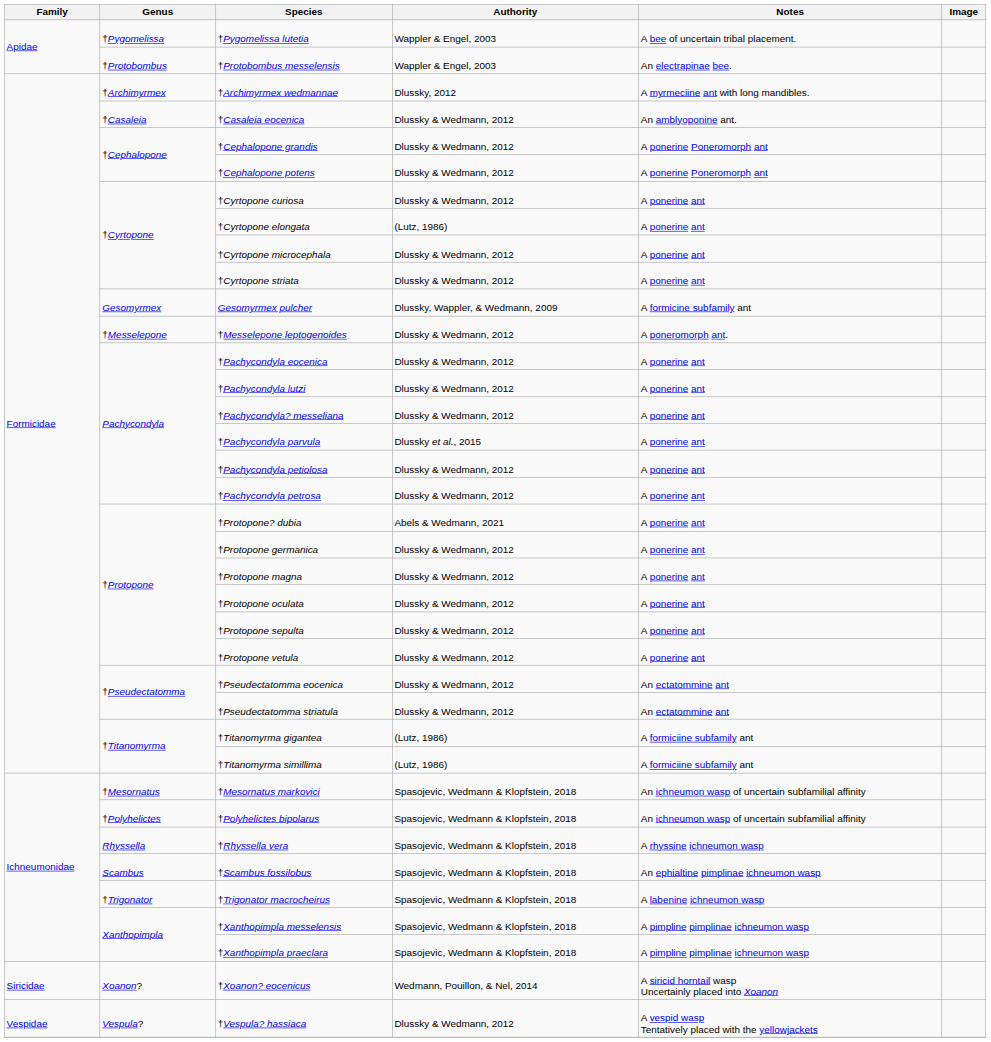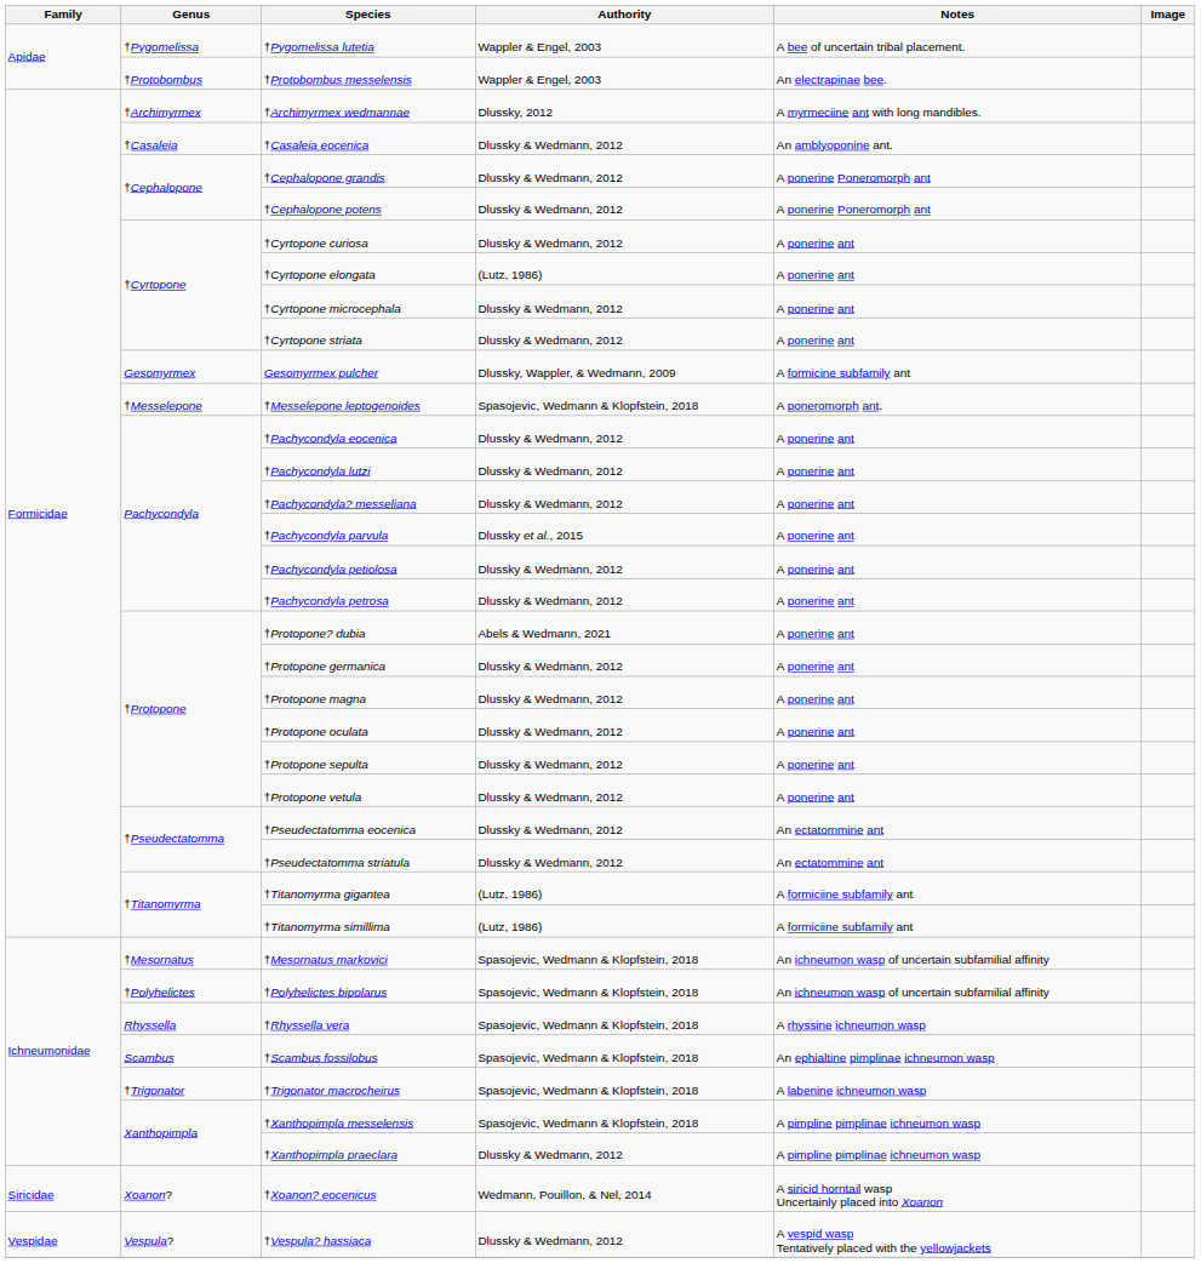 <table class="wikitable" align="center" width="100%">
 <tr>
 <th>Family</th>
 <th>Genus</th>
 <th>Species</th>
 <th>Authority</th>
 <th>Notes</th>
 <th>Image</th>
 </tr>
 <tr>
 <td rowspan=2><a href='#'>Apidae</a></td>
 <td><br>†<em><a href='#'>Pygomelissa</a></em></td>
 <td><br>†<em><a href='#'>Pygomelissa lutetia</a></em></td>
 <td><br>Wappler & Engel, 2003</td>
 <td><br>A <a href='#'>bee</a> of uncertain tribal placement.</td>
 <td></td>
 </tr>
 <tr>
 <td><br>†<em><a href='#'>Protobombus</a></em></td>
 <td><br>†<em><a href='#'>Protobombus messelensis</a></em></td>
 <td><br>Wappler & Engel, 2003</td>
 <td><br>An <a href='#'>electrapinae</a> <a href='#'>bee</a>.</td>
 <td></td>
 </tr>
 <tr>
 <td rowspan=26><a href='#'>Formicidae</a></td>
 <td><br>†<em><a href='#'>Archimyrmex</a></em></td>
 <td><br>†<em><a href='#'>Archimyrmex wedmannae</a></em></td>
 <td><br>Dlussky, 2012</td>
 <td><br>A <a href='#'>myrmeciine</a> <a href='#'>ant</a> with long mandibles.</td>
 <td><br></td>
 </tr>
 <tr>
 <td><br>†<em><a href='#'>Casaleia</a></em></td>
 <td><br>†<em><a href='#'>Casaleia eocenica</a></em></td>
 <td><br>Dlussky & Wedmann, 2012</td>
 <td><br>An <a href='#'>amblyoponine</a> ant.</td>
 <td><br></td>
 </tr>
 <tr>
 <td rowspan=2>†<em><a href='#'>Cephalopone</a></em></td>
 <td><br>†<em><a href='#'>Cephalopone grandis</a></em></td>
 <td><br>Dlussky & Wedmann, 2012</td>
 <td><br>A <a href='#'>ponerine</a> <a href='#'>Poneromorph</a> <a href='#'>ant</a></td>
 <td><br></td>
 </tr>
 <tr>
 <td><br>†<em><a href='#'>Cephalopone potens</a></em></td>
 <td><br>Dlussky & Wedmann, 2012</td>
 <td><br>A <a href='#'>ponerine</a> <a href='#'>Poneromorph</a> <a href='#'>ant</a></td>
 <td><br></td>
 </tr>
 <tr>
 <td rowspan=4>†<em><a href='#'>Cyrtopone</a></em></td>
 <td><br>†<em>Cyrtopone curiosa</em></td>
 <td><br>Dlussky & Wedmann, 2012</td>
 <td><br>A <a href='#'>ponerine</a> <a href='#'>ant</a></td>
 <td></td>
 </tr>
 <tr>
 <td><br>†<em>Cyrtopone elongata</em></td>
 <td><br>(Lutz, 1986)</td>
 <td><br>A <a href='#'>ponerine</a> <a href='#'>ant</a></td>
 <td></td>
 </tr>
 <tr>
 <td><br>†<em>Cyrtopone microcephala</em></td>
 <td><br>Dlussky & Wedmann, 2012</td>
 <td><br>A <a href='#'>ponerine</a> <a href='#'>ant</a></td>
 <td></td>
 </tr>
 <tr>
 <td><br>†<em>Cyrtopone striata</em></td>
 <td><br>Dlussky & Wedmann, 2012</td>
 <td><br>A <a href='#'>ponerine</a> <a href='#'>ant</a></td>
 <td><br></td>
 </tr>
 <tr>
 <td><br><em><a href='#'>Gesomyrmex</a></em></td>
 <td><br><em><a href='#'>Gesomyrmex pulcher</a></em></td>
 <td><br>Dlussky, Wappler, & Wedmann, 2009</td>
 <td><br>A <a href='#'>formicine subfamily</a> ant</td>
 <td><br></td>
 </tr>
 <tr>
 <td><br>†<em><a href='#'>Messelepone</a></em></td>
 <td><br>†<em><a href='#'>Messelepone leptogenoides</a></em></td>
-<td><br>Dlussky & Wedmann, 2012</td>
+<td><br>Spasojevic, Wedmann & Klopfstein, 2018</td>
 <td><br>A <a href='#'>poneromorph</a> <a href='#'>ant</a>.</td>
 <td><br></td>
 </tr>
 <tr>
 <td rowspan=6><em><a href='#'>Pachycondyla</a></em></td>
 <td><br>†<em><a href='#'>Pachycondyla eocenica</a></em></td>
 <td><br>Dlussky & Wedmann, 2012</td>
 <td><br>A <a href='#'>ponerine</a> <a href='#'>ant</a></td>
 <td></td>
 </tr>
 <tr>
 <td><br>†<em><a href='#'>Pachycondyla lutzi</a></em></td>
 <td><br>Dlussky & Wedmann, 2012</td>
 <td><br>A <a href='#'>ponerine</a> <a href='#'>ant</a></td>
 <td><br></td>
 </tr>
 <tr>
 <td><br>†<em><a href='#'>Pachycondyla? messeliana</a></em></td>
 <td><br>Dlussky & Wedmann, 2012</td>
 <td><br>A <a href='#'>ponerine</a> <a href='#'>ant</a></td>
 <td></td>
 </tr>
 <tr>
 <td><br>†<em><a href='#'>Pachycondyla parvula</a></em></td>
 <td><br>Dlussky <em>et al.</em>, 2015</td>
 <td><br>A <a href='#'>ponerine</a> <a href='#'>ant</a></td>
 <td></td>
 </tr>
 <tr>
 <td><br>†<em><a href='#'>Pachycondyla petiolosa</a></em></td>
 <td><br>Dlussky & Wedmann, 2012</td>
 <td><br>A <a href='#'>ponerine</a> <a href='#'>ant</a></td>
 <td></td>
 </tr>
 <tr>
 <td><br>†<em><a href='#'>Pachycondyla petrosa</a></em></td>
 <td><br>Dlussky & Wedmann, 2012</td>
 <td><br>A <a href='#'>ponerine</a> <a href='#'>ant</a></td>
 <td></td>
 </tr>
 <tr>
 <td rowspan=6>†<em><a href='#'>Protopone</a></em></td>
 <td><br>†<em>Protopone? dubia</em></td>
 <td><br>Abels & Wedmann, 2021</td>
 <td><br>A <a href='#'>ponerine</a> <a href='#'>ant</a></td>
 <td></td>
 </tr>
 <tr>
 <td><br>†<em>Protopone germanica</em></td>
 <td><br>Dlussky & Wedmann, 2012</td>
 <td><br>A <a href='#'>ponerine</a> <a href='#'>ant</a></td>
 <td></td>
 </tr>
 <tr>
 <td><br>†<em>Protopone magna</em></td>
 <td><br>Dlussky & Wedmann, 2012</td>
 <td><br>A <a href='#'>ponerine</a> <a href='#'>ant</a></td>
 <td><br></td>
 </tr>
 <tr>
 <td><br>†<em>Protopone oculata</em></td>
 <td><br>Dlussky & Wedmann, 2012</td>
 <td><br>A <a href='#'>ponerine</a> <a href='#'>ant</a></td>
 <td></td>
 </tr>
 <tr>
 <td><br>†<em>Protopone sepulta</em></td>
 <td><br>Dlussky & Wedmann, 2012</td>
 <td><br>A <a href='#'>ponerine</a> <a href='#'>ant</a></td>
 <td></td>
 </tr>
 <tr>
 <td><br>†<em>Protopone vetula</em></td>
 <td><br>Dlussky & Wedmann, 2012</td>
 <td><br>A <a href='#'>ponerine</a> <a href='#'>ant</a></td>
 <td></td>
 </tr>
 <tr>
 <td rowspan=2>†<em><a href='#'>Pseudectatomma</a></em></td>
 <td><br>†<em>Pseudectatomma eocenica</em></td>
 <td><br>Dlussky & Wedmann, 2012</td>
 <td><br>An <a href='#'>ectatommine</a> <a href='#'>ant</a></td>
 <td><br></td>
 </tr>
 <tr>
 <td><br>†<em>Pseudectatomma striatula</em></td>
 <td><br>Dlussky & Wedmann, 2012</td>
 <td><br>An <a href='#'>ectatommine</a> <a href='#'>ant</a></td>
 <td></td>
 </tr>
 <tr>
 <td rowspan=2>†<em><a href='#'>Titanomyrma</a></em></td>
 <td><br>†<em>Titanomyrma gigantea</em></td>
 <td><br>(Lutz, 1986)</td>
 <td><br>A <a href='#'>formiciine subfamily</a> ant</td>
 <td><br></td>
 </tr>
 <tr>
 <td><br>†<em>Titanomyrma simillima</em></td>
 <td><br>(Lutz, 1986)</td>
 <td><br>A <a href='#'>formiciine subfamily</a> ant</td>
 <td><br></td>
 </tr>
 <tr>
 <td rowspan=7><a href='#'>Ichneumonidae</a></td>
 <td><br>†<em><a href='#'>Mesornatus</a></em></td>
 <td><br>†<em><a href='#'>Mesornatus markovici</a></em></td>
 <td><br>Spasojevic, Wedmann & Klopfstein, 2018</td>
 <td><br>An <a href='#'>ichneumon wasp</a> of uncertain subfamilial affinity</td>
 <td><br></td>
 </tr>
 <tr>
 <td><br>†<em><a href='#'>Polyhelictes</a></em></td>
 <td><br>†<em><a href='#'>Polyhelictes bipolarus</a></em></td>
 <td><br>Spasojevic, Wedmann & Klopfstein, 2018</td>
 <td><br>An <a href='#'>ichneumon wasp</a> of uncertain subfamilial affinity</td>
 <td><br></td>
 </tr>
 <tr>
 <td><br><em><a href='#'>Rhyssella</a></em></td>
 <td><br>†<em><a href='#'>Rhyssella vera</a></em></td>
 <td><br>Spasojevic, Wedmann & Klopfstein, 2018</td>
 <td><br>A <a href='#'>rhyssine</a> <a href='#'>ichneumon wasp</a></td>
 <td><br></td>
 </tr>
 <tr>
 <td><br><em><a href='#'>Scambus</a></em></td>
 <td><br>†<em><a href='#'>Scambus fossilobus</a></em></td>
 <td><br>Spasojevic, Wedmann & Klopfstein, 2018</td>
 <td><br>An <a href='#'>ephialtine</a> <a href='#'>pimplinae</a> <a href='#'>ichneumon wasp</a></td>
 <td><br></td>
 </tr>
 <tr>
 <td><br>†<em><a href='#'>Trigonator</a></em></td>
 <td><br>†<em><a href='#'>Trigonator macrocheirus</a></em></td>
 <td><br>Spasojevic, Wedmann & Klopfstein, 2018</td>
 <td><br>A <a href='#'>labenine</a> <a href='#'>ichneumon wasp</a></td>
 <td><br></td>
 </tr>
 <tr>
 <td rowspan=2><em><a href='#'>Xanthopimpla</a></em></td>
 <td><br>†<em><a href='#'>Xanthopimpla messelensis</a></em></td>
 <td><br>Spasojevic, Wedmann & Klopfstein, 2018</td>
 <td><br>A <a href='#'>pimpline</a> <a href='#'>pimplinae</a> <a href='#'>ichneumon wasp</a></td>
 <td><br></td>
 </tr>
 <tr>
 <td><br>†<em><a href='#'>Xanthopimpla praeclara</a></em></td>
-<td><br>Spasojevic, Wedmann & Klopfstein, 2018</td>
+<td><br>Dlussky & Wedmann, 2012</td>
 <td><br>A <a href='#'>pimpline</a> <a href='#'>pimplinae</a> <a href='#'>ichneumon wasp</a></td>
 <td><br></td>
 </tr>
 <tr>
 <td><br><a href='#'>Siricidae</a></td>
 <td><br><em><a href='#'>Xoanon</a></em>?</td>
 <td><br>†<em><a href='#'>Xoanon? eocenicus</a></em></td>
 <td><br>Wedmann, Pouillon, & Nel, 2014</td>
 <td><br>A <a href='#'>siricid horntail</a> wasp<br>Uncertainly placed into <em><a href='#'>Xoanon</a></em></td>
 <td></td>
 </tr>
 <tr>
 <td><br><a href='#'>Vespidae</a></td>
 <td><br><em><a href='#'>Vespula</a></em>?</td>
 <td><br>†<em><a href='#'>Vespula? hassiaca</a></em></td>
 <td><br>Dlussky & Wedmann, 2012</td>
 <td><br>A <a href='#'>vespid wasp</a><br>Tentatively placed with the <a href='#'>yellowjackets</a></td>
 <td></td>
 </tr>
 <tr>
 </tr>
 </table>
